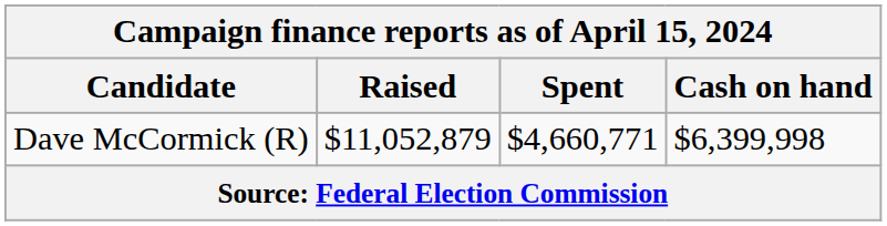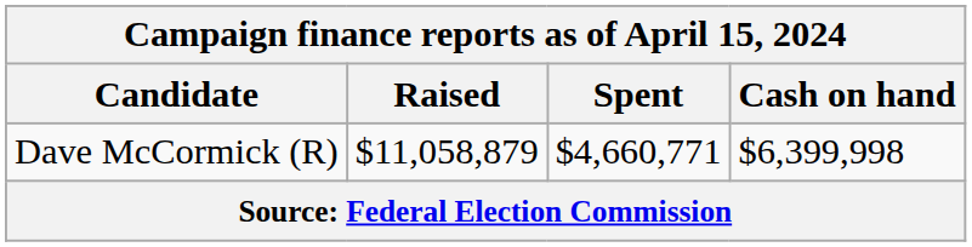 <table class="wikitable sortable">
 <tr>
 <th colspan=4>Campaign finance reports as of April 15, 2024</th>
 </tr>
 <tr style="text-align:center;">
 <th>Candidate</th>
 <th>Raised</th>
 <th>Spent</th>
 <th>Cash on hand</th>
 </tr>
 <tr>
 <td>Dave McCormick (R)</td>
-<td>$11,052,879</td>
+<td>$11,058,879</td>
 <td>$4,660,771</td>
 <td>$6,399,998</td>
 </tr>
 <tr>
 <th colspan="4"><small>Source: <a href='#'>Federal Election Commission</a></small></th>
 </tr>
 </table>
